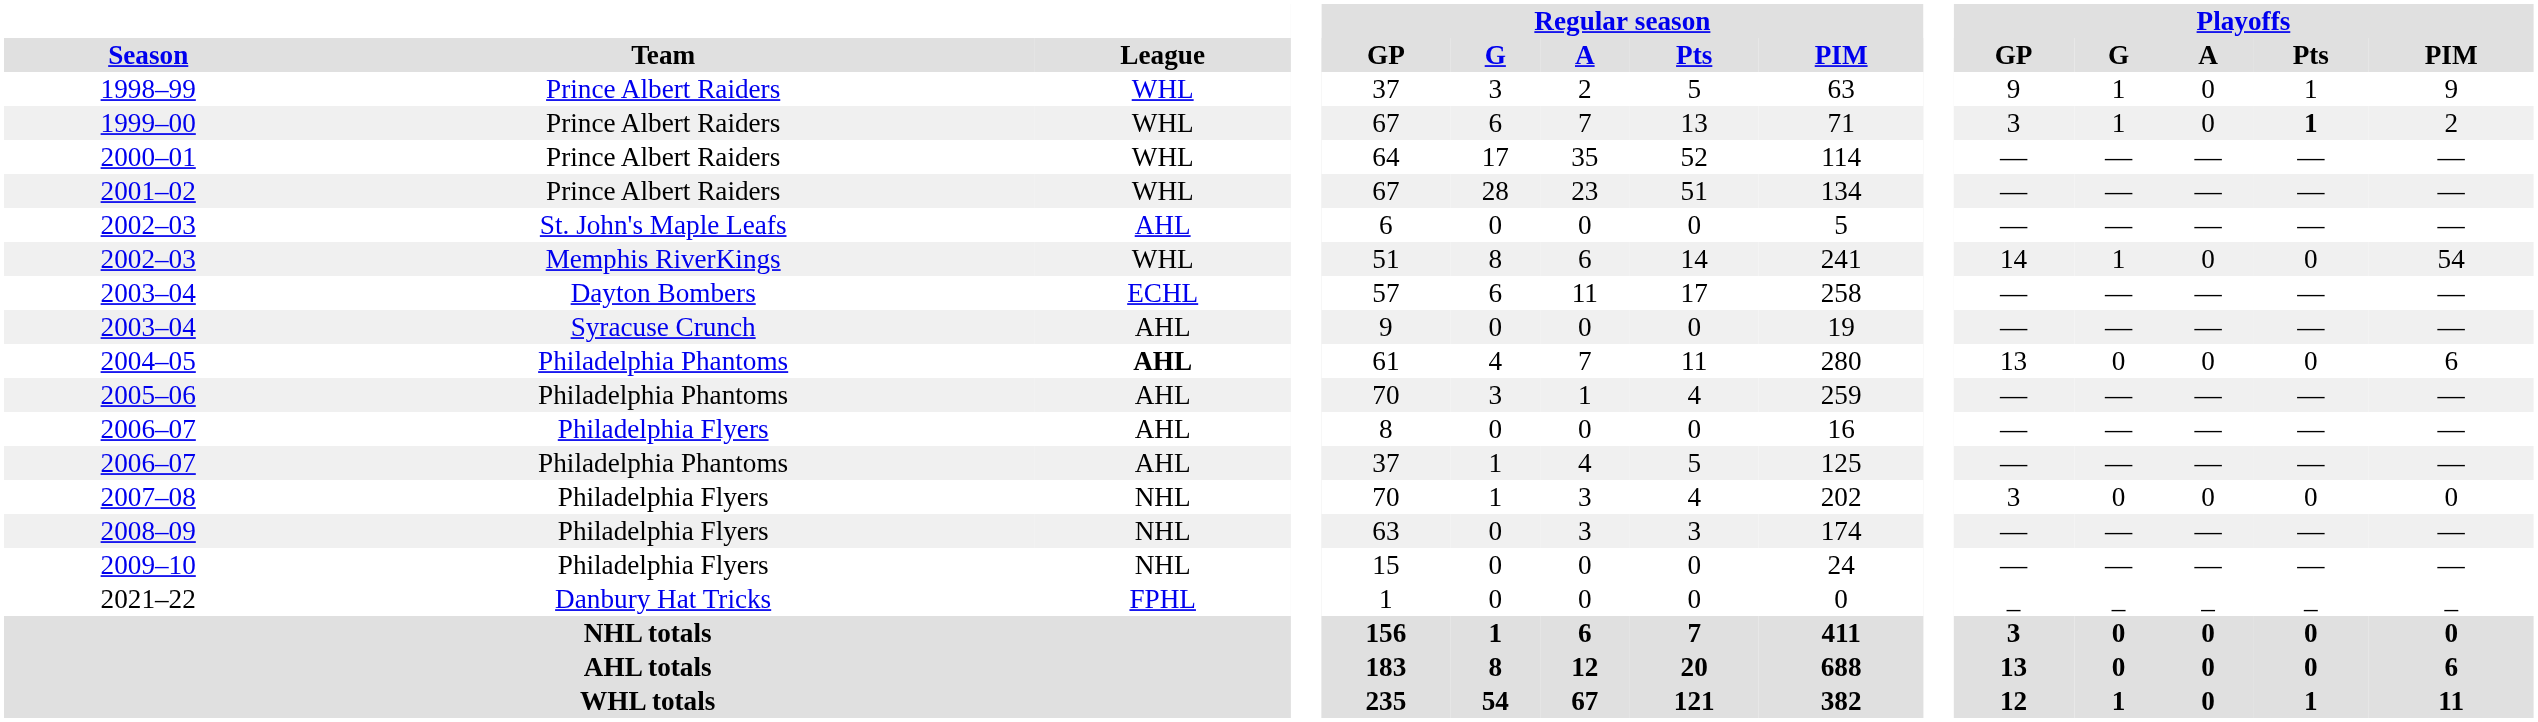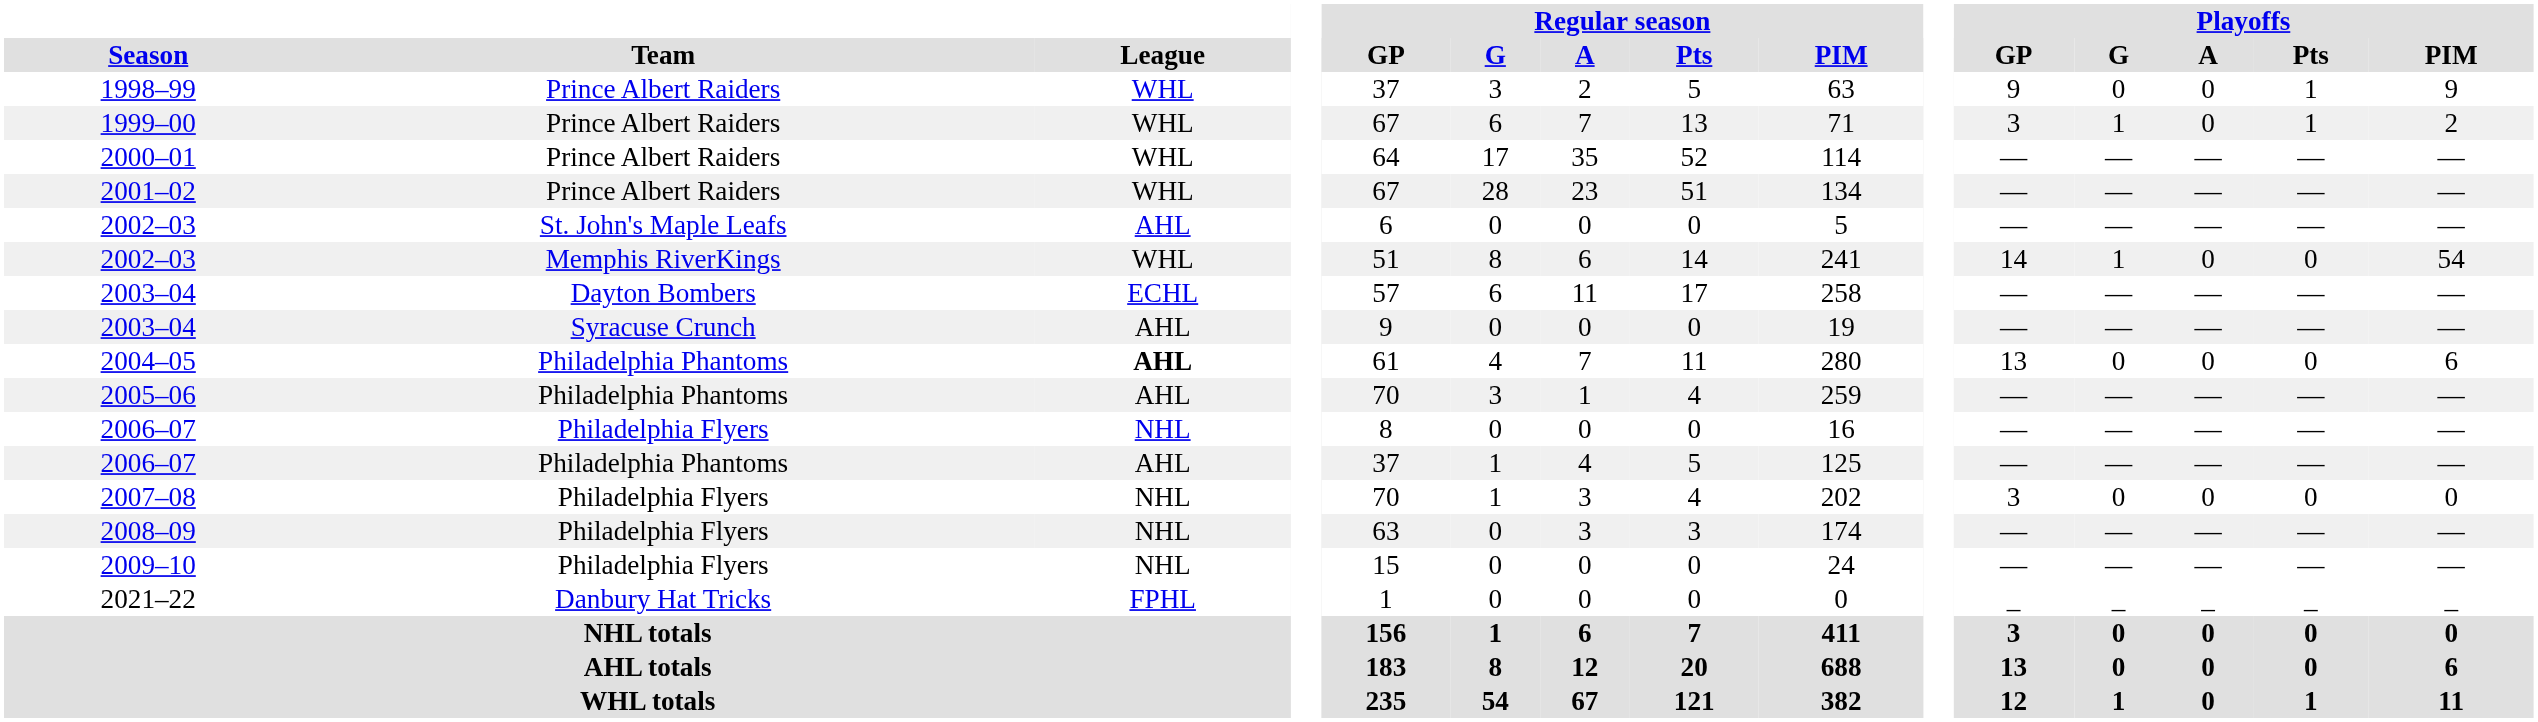 <table BORDER="0" CELLPADDING="1" CELLSPACING="0" width="75%" style="text-align:center">
 <tr bgcolor="#e0e0e0">
 <th colspan="3" bgcolor="#ffffff"> </th>
 <th rowspan="99" bgcolor="#ffffff"> </th>
 <th colspan="5"><a href='#'>Regular season</a></th>
 <th rowspan="99" bgcolor="#ffffff"> </th>
 <th colspan="5"><a href='#'>Playoffs</a></th>
 </tr>
 <tr bgcolor="#e0e0e0">
 <th><a href='#'>Season</a></th>
 <th>Team</th>
 <th>League</th>
 <th>GP</th>
 <th><a href='#'>G</a></th>
 <th><a href='#'>A</a></th>
 <th><a href='#'>Pts</a></th>
 <th><a href='#'>PIM</a></th>
 <th>GP</th>
 <th>G</th>
 <th>A</th>
 <th>Pts</th>
 <th>PIM</th>
 </tr>
 <tr>
 <td><a href='#'>1998–99</a></td>
 <td><a href='#'>Prince Albert Raiders</a></td>
 <td><a href='#'>WHL</a></td>
 <td>37</td>
 <td>3</td>
 <td>2</td>
 <td>5</td>
 <td>63</td>
 <td>9</td>
-<td>1</td>
+<td>0</td>
 <td>0</td>
 <td>1</td>
 <td>9</td>
 </tr>
 <tr bgcolor="#f0f0f0">
 <td><a href='#'>1999–00</a></td>
 <td>Prince Albert Raiders</td>
 <td>WHL</td>
 <td>67</td>
 <td>6</td>
 <td>7</td>
 <td>13</td>
 <td>71</td>
 <td>3</td>
 <td>1</td>
 <td>0</td>
-<td><strong>1</strong></td>
+<td>1</td>
 <td>2</td>
 </tr>
 <tr>
 <td><a href='#'>2000–01</a></td>
 <td>Prince Albert Raiders</td>
 <td>WHL</td>
 <td>64</td>
 <td>17</td>
 <td>35</td>
 <td>52</td>
 <td>114</td>
 <td>—</td>
 <td>—</td>
 <td>—</td>
 <td>—</td>
 <td>—</td>
 </tr>
 <tr bgcolor="#f0f0f0">
 <td><a href='#'>2001–02</a></td>
 <td>Prince Albert Raiders</td>
 <td>WHL</td>
 <td>67</td>
 <td>28</td>
 <td>23</td>
 <td>51</td>
 <td>134</td>
 <td>—</td>
 <td>—</td>
 <td>—</td>
 <td>—</td>
 <td>—</td>
 </tr>
 <tr>
 <td><a href='#'>2002–03</a></td>
 <td><a href='#'>St. John's Maple Leafs</a></td>
 <td><a href='#'>AHL</a></td>
 <td>6</td>
 <td>0</td>
 <td>0</td>
 <td>0</td>
 <td>5</td>
 <td>—</td>
 <td>—</td>
 <td>—</td>
 <td>—</td>
 <td>—</td>
 </tr>
 <tr bgcolor="#f0f0f0">
 <td><a href='#'>2002–03</a></td>
 <td><a href='#'>Memphis RiverKings</a></td>
 <td>WHL</td>
 <td>51</td>
 <td>8</td>
 <td>6</td>
 <td>14</td>
 <td>241</td>
 <td>14</td>
 <td>1</td>
 <td>0</td>
 <td>0</td>
 <td>54</td>
 </tr>
 <tr>
 <td><a href='#'>2003–04</a></td>
 <td><a href='#'>Dayton Bombers</a></td>
 <td><a href='#'>ECHL</a></td>
 <td>57</td>
 <td>6</td>
 <td>11</td>
 <td>17</td>
 <td>258</td>
 <td>—</td>
 <td>—</td>
 <td>—</td>
 <td>—</td>
 <td>—</td>
 </tr>
 <tr bgcolor="#f0f0f0">
 <td><a href='#'>2003–04</a></td>
 <td><a href='#'>Syracuse Crunch</a></td>
 <td>AHL</td>
 <td>9</td>
 <td>0</td>
 <td>0</td>
 <td>0</td>
 <td>19</td>
 <td>—</td>
 <td>—</td>
 <td>—</td>
 <td>—</td>
 <td>—</td>
 </tr>
 <tr>
 <td><a href='#'>2004–05</a></td>
 <td><a href='#'>Philadelphia Phantoms</a></td>
 <td><strong>AHL</strong></td>
 <td>61</td>
 <td>4</td>
 <td>7</td>
 <td>11</td>
 <td>280</td>
 <td>13</td>
 <td>0</td>
 <td>0</td>
 <td>0</td>
 <td>6</td>
 </tr>
 <tr bgcolor="#f0f0f0">
 <td><a href='#'>2005–06</a></td>
 <td>Philadelphia Phantoms</td>
 <td>AHL</td>
 <td>70</td>
 <td>3</td>
 <td>1</td>
 <td>4</td>
 <td>259</td>
 <td>—</td>
 <td>—</td>
 <td>—</td>
 <td>—</td>
 <td>—</td>
 </tr>
 <tr>
 <td><a href='#'>2006–07</a></td>
 <td><a href='#'>Philadelphia Flyers</a></td>
-<td>AHL</td>
+<td><a href='#'>NHL</a></td>
 <td>8</td>
 <td>0</td>
 <td>0</td>
 <td>0</td>
 <td>16</td>
 <td>—</td>
 <td>—</td>
 <td>—</td>
 <td>—</td>
 <td>—</td>
 </tr>
 <tr bgcolor="#f0f0f0">
 <td><a href='#'>2006–07</a></td>
 <td>Philadelphia Phantoms</td>
 <td>AHL</td>
 <td>37</td>
 <td>1</td>
 <td>4</td>
 <td>5</td>
 <td>125</td>
 <td>—</td>
 <td>—</td>
 <td>—</td>
 <td>—</td>
 <td>—</td>
 </tr>
 <tr>
 <td><a href='#'>2007–08</a></td>
 <td>Philadelphia Flyers</td>
 <td>NHL</td>
 <td>70</td>
 <td>1</td>
 <td>3</td>
 <td>4</td>
 <td>202</td>
 <td>3</td>
 <td>0</td>
 <td>0</td>
 <td>0</td>
 <td>0</td>
 </tr>
 <tr bgcolor="#f0f0f0">
 <td><a href='#'>2008–09</a></td>
 <td>Philadelphia Flyers</td>
 <td>NHL</td>
 <td>63</td>
 <td>0</td>
 <td>3</td>
 <td>3</td>
 <td>174</td>
 <td>—</td>
 <td>—</td>
 <td>—</td>
 <td>—</td>
 <td>—</td>
 </tr>
 <tr>
 <td><a href='#'>2009–10</a></td>
 <td>Philadelphia Flyers</td>
 <td>NHL</td>
 <td>15</td>
 <td>0</td>
 <td>0</td>
 <td>0</td>
 <td>24</td>
 <td>—</td>
 <td>—</td>
 <td>—</td>
 <td>—</td>
 <td>—</td>
 </tr>
 <tr>
 <td>2021–22</td>
 <td><a href='#'>Danbury Hat Tricks</a></td>
 <td><a href='#'>FPHL</a></td>
 <td>1</td>
 <td>0</td>
 <td>0</td>
 <td>0</td>
 <td>0</td>
 <td>_</td>
 <td>_</td>
 <td>_</td>
 <td>_</td>
 <td>_</td>
 </tr>
 <tr bgcolor="#e0e0e0">
 <th colspan="3">NHL totals</th>
 <th>156</th>
 <th>1</th>
 <th>6</th>
 <th>7</th>
 <th>411</th>
 <th>3</th>
 <th>0</th>
 <th>0</th>
 <th>0</th>
 <th>0</th>
 </tr>
 <tr bgcolor="#e0e0e0">
 <th colspan="3">AHL totals</th>
 <th>183</th>
 <th>8</th>
 <th>12</th>
 <th>20</th>
 <th>688</th>
 <th>13</th>
 <th>0</th>
 <th>0</th>
 <th>0</th>
 <th>6</th>
 </tr>
 <tr bgcolor="#e0e0e0">
 <th colspan="3">WHL totals</th>
 <th>235</th>
 <th>54</th>
 <th>67</th>
 <th>121</th>
 <th>382</th>
 <th>12</th>
 <th>1</th>
 <th>0</th>
 <th>1</th>
 <th>11</th>
 </tr>
 </table>
